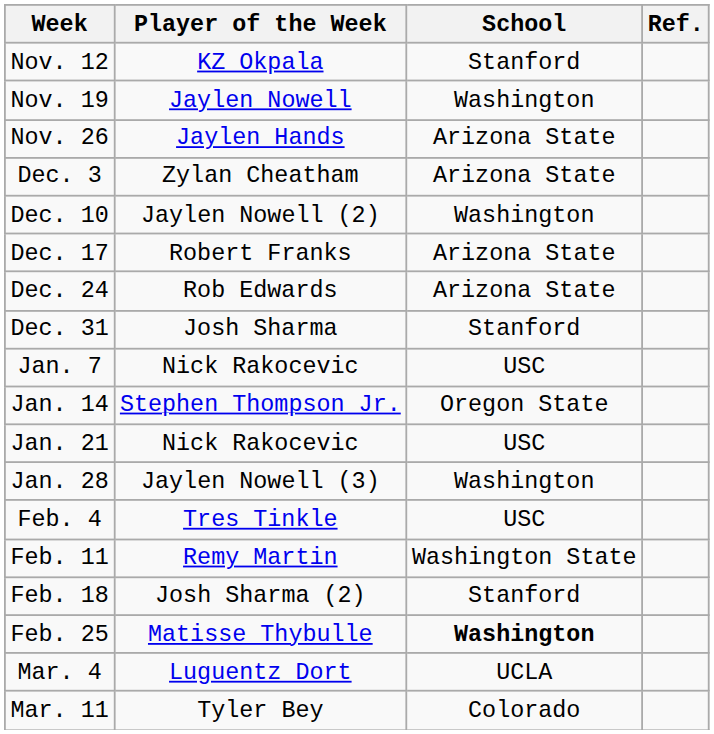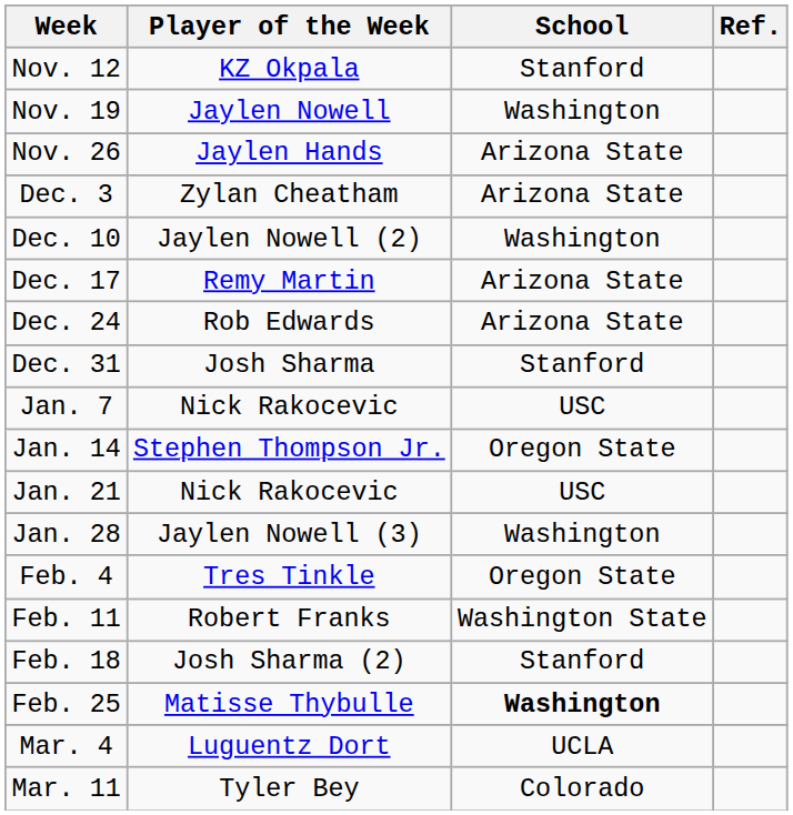 <table class=wikitable style="text-align:center">
 <tr>
 <th>Week</th>
 <th>Player of the Week</th>
 <th>School</th>
 <th>Ref.</th>
 </tr>
 <tr>
 <td>Nov. 12</td>
 <td><a href='#'>KZ Okpala</a></td>
 <td>Stanford</td>
 <td align=center></td>
 </tr>
 <tr>
 <td>Nov. 19</td>
 <td><a href='#'>Jaylen Nowell</a></td>
 <td>Washington</td>
 <td align=center></td>
 </tr>
 <tr>
 <td>Nov. 26</td>
 <td><a href='#'>Jaylen Hands</a></td>
 <td>Arizona State</td>
 <td align=center></td>
 </tr>
 <tr>
 <td>Dec. 3</td>
 <td>Zylan Cheatham</td>
 <td>Arizona State</td>
 <td align=center></td>
 </tr>
 <tr>
 <td>Dec. 10</td>
 <td>Jaylen Nowell (2)</td>
 <td>Washington</td>
 <td align=center></td>
 </tr>
 <tr>
 <td>Dec. 17</td>
-<td>Robert Franks</td>
+<td><a href='#'>Remy Martin</a></td>
 <td>Arizona State</td>
 <td align=center></td>
 </tr>
 <tr>
 <td>Dec. 24</td>
 <td>Rob Edwards</td>
 <td>Arizona State</td>
 <td align=center></td>
 </tr>
 <tr>
 <td>Dec. 31</td>
 <td>Josh Sharma</td>
 <td>Stanford</td>
 <td align=center></td>
 </tr>
 <tr>
 <td>Jan. 7</td>
 <td>Nick Rakocevic</td>
 <td>USC</td>
 <td align=center></td>
 </tr>
 <tr>
 <td>Jan. 14</td>
 <td><a href='#'>Stephen Thompson Jr.</a></td>
 <td>Oregon State</td>
 <td align=center></td>
 </tr>
 <tr>
 <td>Jan. 21</td>
 <td>Nick Rakocevic</td>
 <td>USC</td>
 <td align=center></td>
 </tr>
 <tr>
 <td>Jan. 28</td>
 <td>Jaylen Nowell (3)</td>
 <td>Washington</td>
 <td align=center></td>
 </tr>
 <tr>
 <td>Feb. 4</td>
 <td><a href='#'>Tres Tinkle</a></td>
-<td>USC</td>
+<td>Oregon State</td>
 <td align=center></td>
 </tr>
 <tr>
 <td>Feb. 11</td>
-<td><a href='#'>Remy Martin</a></td>
+<td>Robert Franks</td>
 <td>Washington State</td>
 <td align=center></td>
 </tr>
 <tr>
 <td>Feb. 18</td>
 <td>Josh Sharma (2)</td>
 <td>Stanford</td>
 <td align=center></td>
 </tr>
 <tr>
 <td>Feb. 25</td>
 <td><a href='#'>Matisse Thybulle</a></td>
 <td><strong>Washington</strong></td>
 <td align=center></td>
 </tr>
 <tr>
 <td>Mar. 4</td>
 <td><a href='#'>Luguentz Dort</a></td>
 <td>UCLA</td>
 <td align=center></td>
 </tr>
 <tr>
 <td>Mar. 11</td>
 <td>Tyler Bey</td>
 <td>Colorado</td>
 <td align=center></td>
 </tr>
 </table>
